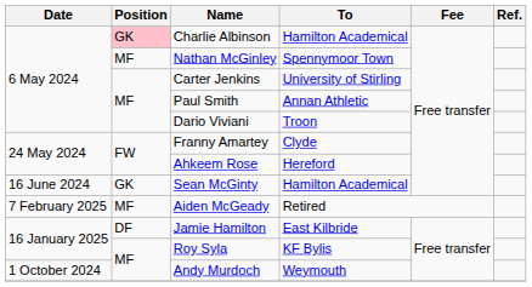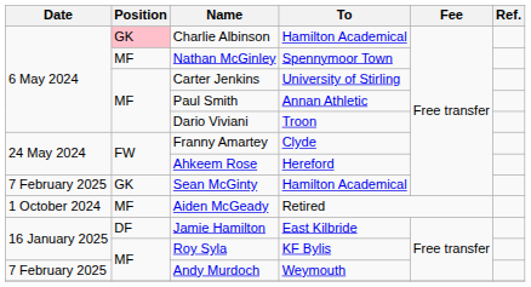 <table class="wikitable">
 <tr>
 <th>Date</th>
 <th>Position</th>
 <th>Name</th>
 <th>To</th>
 <th>Fee</th>
 <th>Ref.</th>
 </tr>
 <tr>
 <td rowspan=5>6 May 2024</td>
 <td style="background: pink;">GK</td>
 <td> Charlie Albinson</td>
 <td><a href='#'>Hamilton Academical</a></td>
 <td rowspan=8>Free transfer</td>
 <td></td>
 </tr>
 <tr>
 <td>MF</td>
 <td> <a href='#'>Nathan McGinley</a></td>
 <td> <a href='#'>Spennymoor Town</a></td>
 <td></td>
 </tr>
 <tr>
 <td rowspan=3>MF</td>
 <td>Carter Jenkins</td>
 <td><a href='#'>University of Stirling</a></td>
 <td></td>
 </tr>
 <tr>
 <td>Paul Smith</td>
 <td><a href='#'>Annan Athletic</a></td>
 <td></td>
 </tr>
 <tr>
 <td>Dario Viviani</td>
 <td><a href='#'>Troon</a></td>
 <td></td>
 </tr>
 <tr>
 <td rowspan=2>24 May 2024</td>
 <td rowspan=2>FW</td>
 <td> Franny Amartey</td>
 <td><a href='#'>Clyde</a></td>
 <td></td>
 </tr>
 <tr>
 <td> <a href='#'>Ahkeem Rose</a></td>
 <td> <a href='#'>Hereford</a></td>
 <td></td>
 </tr>
 <tr>
-<td>16 June 2024</td>
+<td>7 February 2025</td>
 <td>GK</td>
 <td> <a href='#'>Sean McGinty</a></td>
 <td><a href='#'>Hamilton Academical</a></td>
 <td></td>
 </tr>
 <tr>
-<td>7 February 2025</td>
+<td>1 October 2024</td>
 <td>MF</td>
 <td> <a href='#'>Aiden McGeady</a></td>
 <td colspan=2>Retired</td>
 <td></td>
 </tr>
 <tr>
 <td rowspan=2>16 January 2025</td>
 <td>DF</td>
 <td><a href='#'>Jamie Hamilton</a></td>
 <td><a href='#'>East Kilbride</a></td>
 <td rowspan=3>Free transfer</td>
 <td></td>
 </tr>
 <tr>
 <td rowspan=2>MF</td>
 <td> <a href='#'>Roy Syla</a></td>
 <td> <a href='#'>KF Bylis</a></td>
 <td></td>
 </tr>
 <tr>
-<td>1 October 2024</td>
+<td>7 February 2025</td>
 <td><a href='#'>Andy Murdoch</a></td>
 <td> <a href='#'>Weymouth</a></td>
 <td></td>
 </tr>
 <tr>
 </tr>
 </table>
